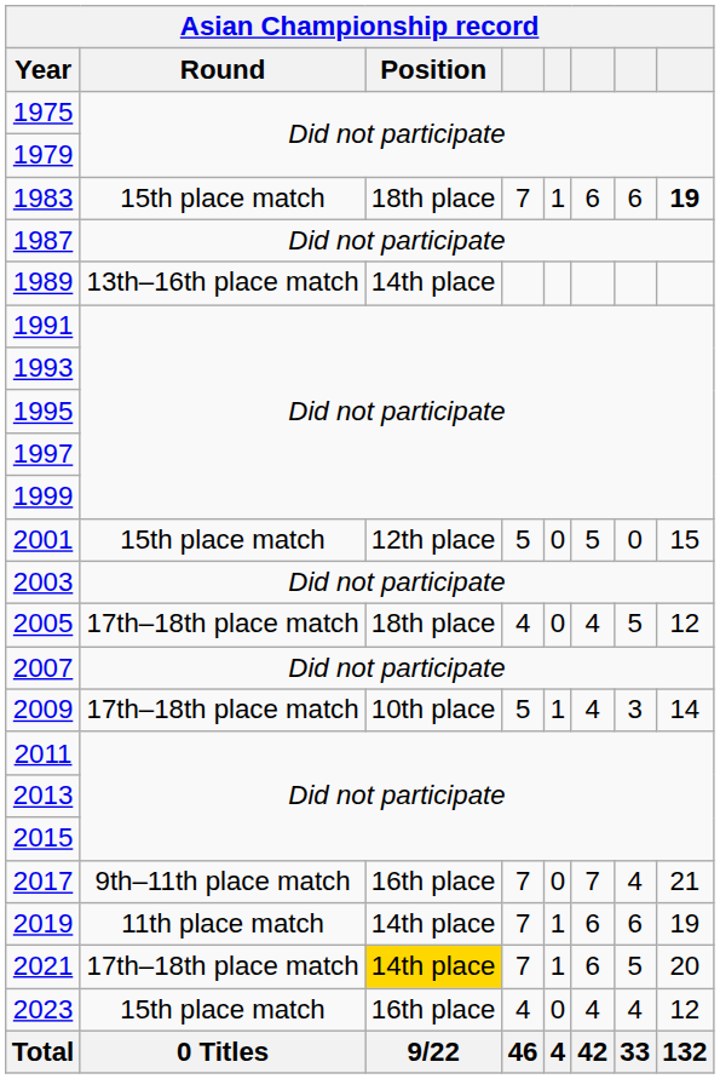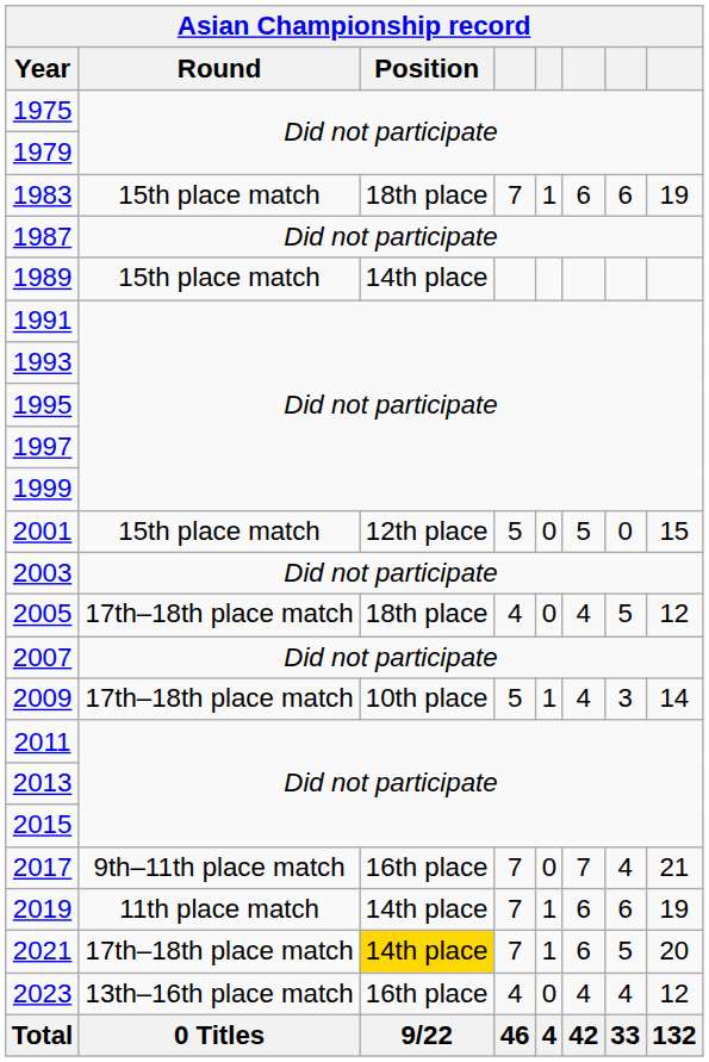 <table class="wikitable" style="text-align:center">
 <tr>
 <th colspan=9><a href='#'>Asian Championship record</a></th>
 </tr>
 <tr>
 <th>Year</th>
 <th>Round</th>
 <th>Position</th>
 <th></th>
 <th></th>
 <th></th>
 <th></th>
 <th></th>
 </tr>
 <tr>
 <td> <a href='#'>1975</a></td>
 <td rowspan=2  colspan=7><em>Did not participate</em></td>
 </tr>
 <tr>
 <td> <a href='#'>1979</a></td>
 </tr>
 <tr>
 <td> <a href='#'>1983</a></td>
 <td>15th place match</td>
 <td>18th place</td>
 <td>7</td>
 <td>1</td>
 <td>6</td>
 <td>6</td>
-<td><strong>19</strong></td>
+<td>19</td>
 </tr>
 <tr>
 <td> <a href='#'>1987</a></td>
 <td rowspan=1  colspan=7><em>Did not participate</em></td>
 </tr>
 <tr>
 <td> <a href='#'>1989</a></td>
-<td>13th–16th place match</td>
+<td>15th place match</td>
 <td>14th place</td>
 <td></td>
 <td></td>
 <td></td>
 <td></td>
 <td></td>
 </tr>
 <tr>
 <td> <a href='#'>1991</a></td>
 <td rowspan=5  colspan=7><em>Did not participate</em></td>
 </tr>
 <tr>
 <td> <a href='#'>1993</a></td>
 </tr>
 <tr>
 <td> <a href='#'>1995</a></td>
 </tr>
 <tr>
 <td> <a href='#'>1997</a></td>
 </tr>
 <tr>
 <td> <a href='#'>1999</a></td>
 </tr>
 <tr>
 <td> <a href='#'>2001</a></td>
 <td>15th place match</td>
 <td>12th place</td>
 <td>5</td>
 <td>0</td>
 <td>5</td>
 <td>0</td>
 <td>15</td>
 </tr>
 <tr>
 <td> <a href='#'>2003</a></td>
 <td rowspan=1  colspan=7><em>Did not participate</em></td>
 </tr>
 <tr>
 <td> <a href='#'>2005</a></td>
 <td>17th–18th place match</td>
 <td>18th place</td>
 <td>4</td>
 <td>0</td>
 <td>4</td>
 <td>5</td>
 <td>12</td>
 </tr>
 <tr>
 <td> <a href='#'>2007</a></td>
 <td rowspan=1  colspan=7><em>Did not participate</em></td>
 </tr>
 <tr>
 <td> <a href='#'>2009</a></td>
 <td>17th–18th place match</td>
 <td>10th place</td>
 <td>5</td>
 <td>1</td>
 <td>4</td>
 <td>3</td>
 <td>14</td>
 </tr>
 <tr>
 <td> <a href='#'>2011</a></td>
 <td rowspan=3  colspan=7><em>Did not participate</em></td>
 </tr>
 <tr>
 <td> <a href='#'>2013</a></td>
 </tr>
 <tr>
 <td> <a href='#'>2015</a></td>
 </tr>
 <tr>
 <td> <a href='#'>2017</a></td>
 <td>9th–11th place match</td>
 <td>16th place</td>
 <td>7</td>
 <td>0</td>
 <td>7</td>
 <td>4</td>
 <td>21</td>
 </tr>
 <tr>
 <td> <a href='#'>2019</a></td>
 <td>11th place match</td>
 <td>14th place</td>
 <td>7</td>
 <td>1</td>
 <td>6</td>
 <td>6</td>
 <td>19</td>
 </tr>
 <tr>
 <td> <a href='#'>2021</a></td>
 <td>17th–18th place match</td>
 <td style="background: gold;">14th place</td>
 <td>7</td>
 <td>1</td>
 <td>6</td>
 <td>5</td>
 <td>20</td>
 </tr>
 <tr>
 <td> <a href='#'>2023</a></td>
-<td>15th place match</td>
+<td>13th–16th place match</td>
 <td>16th place</td>
 <td>4</td>
 <td>0</td>
 <td>4</td>
 <td>4</td>
 <td>12</td>
 </tr>
 <tr>
 <th>Total</th>
 <th>0 Titles</th>
 <th>9/22</th>
 <th>46</th>
 <th>4</th>
 <th>42</th>
 <th>33</th>
 <th>132</th>
 </tr>
 </table>
